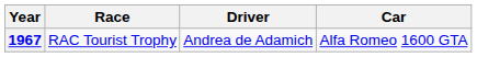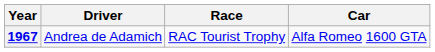 <table class="wikitable" style="font-size: 95%;">
 <tr>
 <th>Year</th>
+<th>Driver</th>
 <th>Race</th>
-<th>Driver</th>
 <th>Car</th>
 </tr>
 <tr>
 <th><a href='#'>1967</a></th>
+<td><a href='#'>Andrea de Adamich</a></td>
 <td><a href='#'>RAC Tourist Trophy</a></td>
-<td><a href='#'>Andrea de Adamich</a></td>
 <td><a href='#'>Alfa Romeo</a> <a href='#'>1600 GTA</a></td>
 </tr>
 </table>
